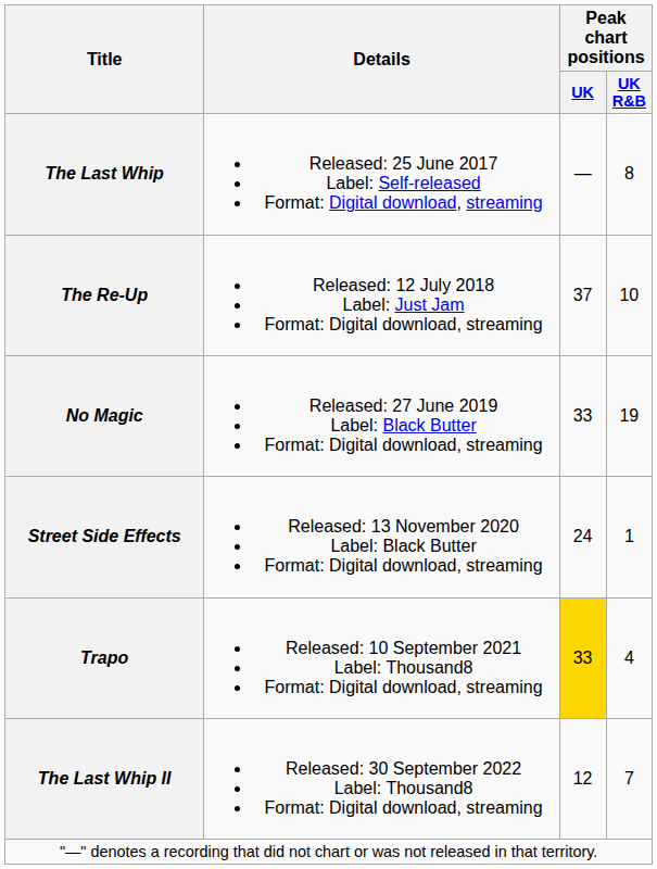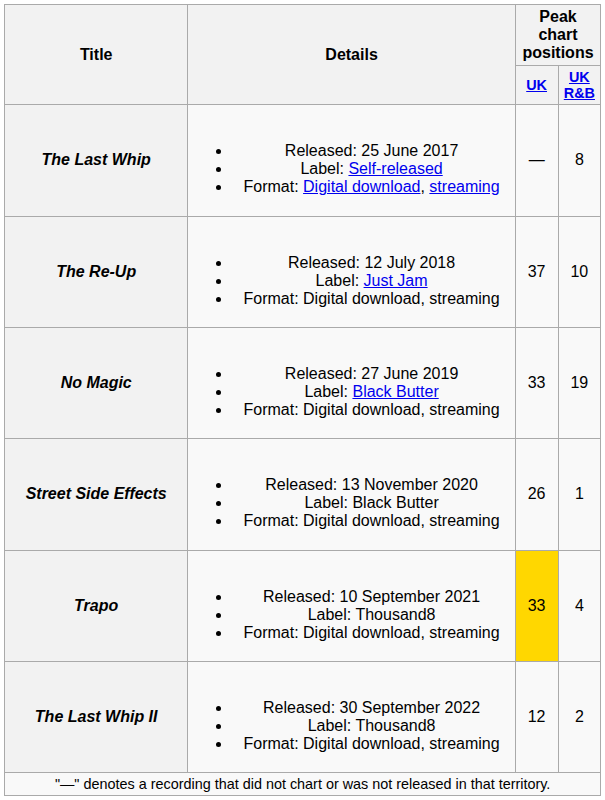 <table class="wikitable plainrowheaders" style="text-align:center;">
 <tr>
 <th scope="col" rowspan="2" style="width:11em;">Title</th>
 <th scope="col" rowspan="2" style="width:20em;">Details</th>
 <th scope="col" colspan="3">Peak chart positions</th>
 </tr>
 <tr>
 <th scope="col" style="width:2.5em;font-size:90%;"><a href='#'>UK</a><br></th>
 <th scope="col" style="width:2.5em;font-size:90%;"><a href='#'>UK R&B</a><br></th>
 </tr>
 <tr>
 <th scope="row"><em>The Last Whip</em></th>
 <td><br><ul><li>Released: 25 June 2017</li><li>Label: <a href='#'>Self-released</a></li><li>Format: <a href='#'>Digital download</a>, <a href='#'>streaming</a></li></ul></td>
 <td>—</td>
 <td>8</td>
 </tr>
 <tr>
 <th scope="row"><em>The Re-Up</em></th>
 <td><br><ul><li>Released: 12 July 2018</li><li>Label: <a href='#'>Just Jam</a></li><li>Format: Digital download, streaming</li></ul></td>
 <td>37</td>
 <td>10</td>
 </tr>
 <tr>
 <th scope="row"><em>No Magic</em></th>
 <td><br><ul><li>Released: 27 June 2019</li><li>Label: <a href='#'>Black Butter</a></li><li>Format: Digital download, streaming</li></ul></td>
 <td>33</td>
 <td>19</td>
 </tr>
 <tr>
 <th scope="row"><em>Street Side Effects</em></th>
 <td><br><ul><li>Released: 13 November 2020</li><li>Label: Black Butter</li><li>Format: Digital download, streaming</li></ul></td>
-<td>24</td>
+<td>26</td>
 <td>1</td>
 </tr>
 <tr>
 <th scope="row"><em>Trapo</em></th>
 <td><br><ul><li>Released: 10 September 2021</li><li>Label: Thousand8</li><li>Format: Digital download, streaming</li></ul></td>
 <td style="background: gold;">33</td>
 <td>4</td>
 </tr>
 <tr>
 <th scope="row"><em>The Last Whip II</em></th>
 <td><br><ul><li>Released: 30 September 2022</li><li>Label: Thousand8</li><li>Format: Digital download, streaming</li></ul></td>
 <td>12</td>
-<td>7</td>
+<td>2</td>
 </tr>
 <tr>
 <td colspan="5" style="font-size:90%">"—" denotes a recording that did not chart or was not released in that territory.</td>
 </tr>
 </table>
